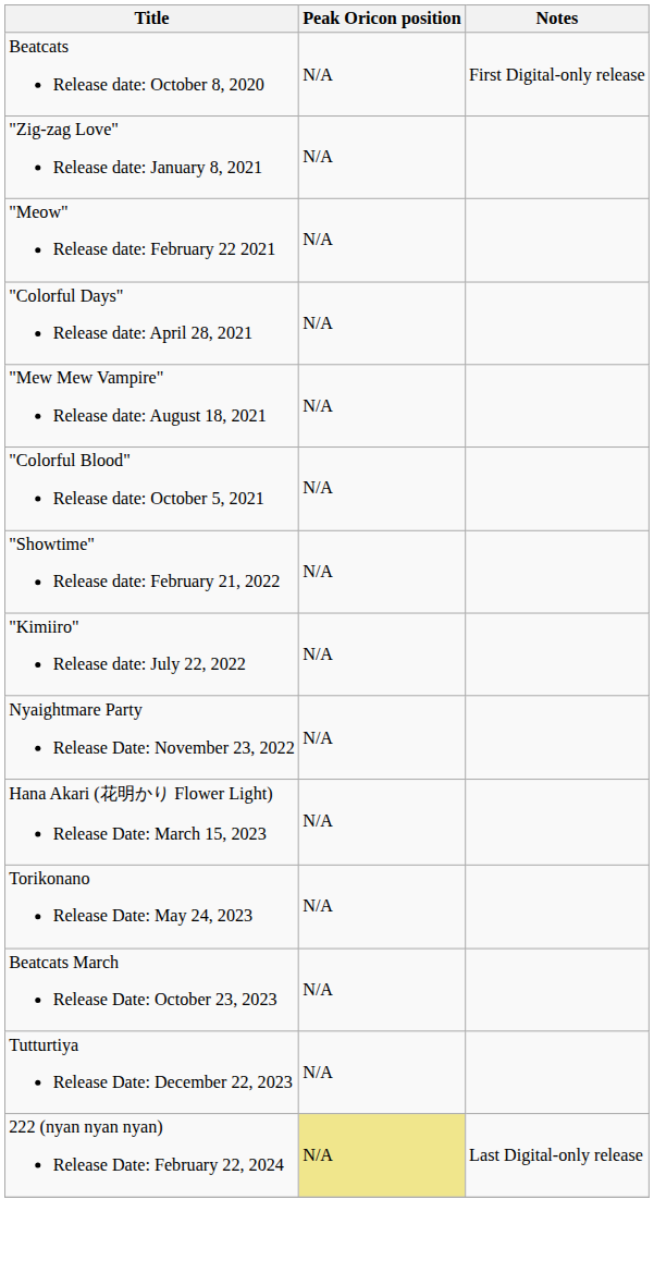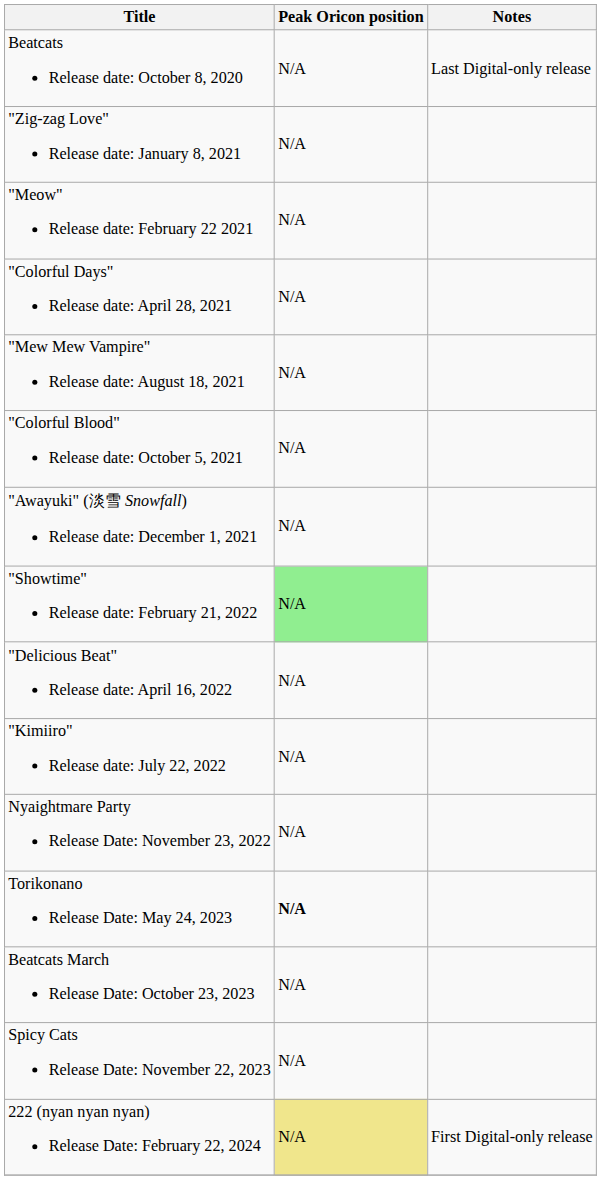 <table class="wikitable">
 <tr>
 <th>Title</th>
 <th>Peak Oricon position</th>
 <th>Notes</th>
 </tr>
 <tr>
 <td>Beatcats<br><ul><li>Release date: October 8, 2020</li></ul></td>
 <td>N/A</td>
-<td>First Digital-only release</td>
+<td>Last Digital-only release</td>
 </tr>
 <tr>
 <td>"Zig-zag Love"<br><ul><li>Release date: January 8, 2021</li></ul></td>
 <td>N/A</td>
 <td></td>
 </tr>
 <tr>
 <td>"Meow"<br><ul><li>Release date: February 22 2021</li></ul></td>
 <td>N/A</td>
 <td></td>
 </tr>
 <tr>
 <td>"Colorful Days"<br><ul><li>Release date: April 28, 2021</li></ul></td>
 <td>N/A</td>
 <td></td>
 </tr>
 <tr>
 <td>"Mew Mew Vampire"<br><ul><li>Release date: August 18, 2021</li></ul></td>
 <td>N/A</td>
 <td></td>
 </tr>
 <tr>
 <td>"Colorful Blood"<br><ul><li>Release date: October 5, 2021</li></ul></td>
 <td>N/A</td>
 <td></td>
 </tr>
 <tr>
+<td>"Awayuki" (淡雪 <em>Snowfall</em>)<br><ul><li>Release date: December 1, 2021</li></ul></td>
+<td>N/A</td>
+<td></td>
+</tr>
+<tr>
 <td>"Showtime"<br><ul><li>Release date: February 21, 2022</li></ul></td>
+<td style="background: lightgreen;">N/A</td>
+<td></td>
+</tr>
+<tr>
+<td>"Delicious Beat"<br><ul><li>Release date: April 16, 2022</li></ul></td>
 <td>N/A</td>
 <td></td>
 </tr>
 <tr>
 <td>"Kimiiro"<br><ul><li>Release date: July 22, 2022</li></ul></td>
 <td>N/A</td>
 <td></td>
 </tr>
 <tr>
 <td>Nyaightmare Party<br><ul><li>Release Date: November 23, 2022</li></ul></td>
 <td>N/A</td>
 <td></td>
 </tr>
 <tr>
-<td>Hana Akari (花明かり Flower Light)<br><ul><li>Release Date: March 15, 2023</li></ul></td>
-<td>N/A</td>
-<td></td>
-</tr>
-<tr>
 <td>Torikonano<br><ul><li>Release Date: May 24, 2023</li></ul></td>
-<td>N/A</td>
+<td><strong>N/A</strong></td>
 <td></td>
 </tr>
 <tr>
 <td>Beatcats March<br><ul><li>Release Date: October 23, 2023</li></ul></td>
 <td>N/A</td>
 <td></td>
 </tr>
 <tr>
-<td>Tutturtiya<br><ul><li>Release Date: December 22, 2023</li></ul></td>
+<td>Spicy Cats<br><ul><li>Release Date: November 22, 2023</li></ul></td>
 <td>N/A</td>
 <td></td>
 </tr>
 <tr>
 <td>222 (nyan nyan nyan)<br><ul><li>Release Date: February 22, 2024</li></ul></td>
 <td style="background: khaki;">N/A</td>
-<td>Last Digital-only release</td>
+<td>First Digital-only release</td>
 </tr>
 <tr>
 </tr>
 </table>
